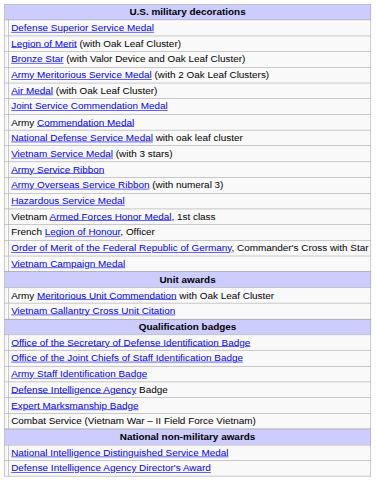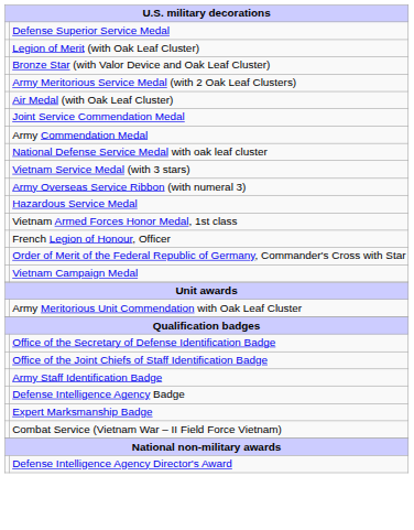 <table class="wikitable">
 <tr style="background:#ccf; text-align:center;">
 <td colspan=2><strong>U.S. military decorations</strong></td>
 </tr>
 <tr>
 <td></td>
 <td><a href='#'>Defense Superior Service Medal</a></td>
 </tr>
 <tr>
 <td></td>
 <td><a href='#'>Legion of Merit</a> (with Oak Leaf Cluster)</td>
 </tr>
 <tr>
 <td></td>
 <td><a href='#'>Bronze Star</a> (with Valor Device and Oak Leaf Cluster)</td>
 </tr>
 <tr>
 <td></td>
 <td><a href='#'>Army Meritorious Service Medal</a> (with 2 Oak Leaf Clusters)</td>
 </tr>
 <tr>
 <td></td>
 <td><a href='#'>Air Medal</a> (with Oak Leaf Cluster)</td>
 </tr>
 <tr>
 <td></td>
 <td><a href='#'>Joint Service Commendation Medal</a></td>
 </tr>
 <tr>
 <td></td>
 <td>Army <a href='#'>Commendation Medal</a></td>
 </tr>
 <tr>
 <td></td>
 <td><a href='#'>National Defense Service Medal</a> with oak leaf cluster</td>
 </tr>
 <tr>
 <td></td>
 <td><a href='#'>Vietnam Service Medal</a> (with 3 stars)</td>
 </tr>
 <tr>
-<td></td>
-<td><a href='#'>Army Service Ribbon</a></td>
-</tr>
-<tr>
 <td><span></span></td>
 <td><a href='#'>Army Overseas Service Ribbon</a> (with numeral 3)</td>
 </tr>
 <tr>
 <td></td>
 <td><a href='#'>Hazardous Service Medal</a></td>
 </tr>
 <tr>
 <td></td>
 <td>Vietnam <a href='#'>Armed Forces Honor Medal</a>, 1st class</td>
 </tr>
 <tr>
 <td></td>
 <td>French <a href='#'>Legion of Honour</a>, Officer</td>
 </tr>
 <tr>
 <td></td>
 <td><a href='#'>Order of Merit of the Federal Republic of Germany</a>, Commander's Cross with Star</td>
 </tr>
 <tr>
 <td></td>
 <td><a href='#'>Vietnam Campaign Medal</a></td>
 </tr>
 <tr>
 </tr>
 <tr style="background:#ccf; text-align:center;">
 <td colspan=2><strong>Unit awards</strong></td>
 </tr>
 <tr>
 <td></td>
 <td>Army <a href='#'>Meritorious Unit Commendation</a> with Oak Leaf Cluster</td>
-</tr>
-<tr>
-<td></td>
-<td><a href='#'>Vietnam Gallantry Cross Unit Citation</a></td>
 </tr>
 <tr>
 </tr>
 <tr style="background:#ccf; text-align:center;">
 <td colspan=2><strong>Qualification badges</strong></td>
 </tr>
 <tr>
 <td align=center></td>
 <td><a href='#'>Office of the Secretary of Defense Identification Badge</a></td>
 </tr>
 <tr>
 <td align=center></td>
 <td><a href='#'>Office of the Joint Chiefs of Staff Identification Badge</a></td>
 </tr>
 <tr>
 <td align=center></td>
 <td><a href='#'>Army Staff Identification Badge</a></td>
 </tr>
 <tr>
 <td align=center></td>
 <td><a href='#'>Defense Intelligence Agency</a> Badge</td>
 </tr>
 <tr>
 <td align=center></td>
 <td><a href='#'>Expert Marksmanship Badge</a></td>
 </tr>
 <tr>
 <td></td>
 <td>Combat Service (Vietnam War – II Field Force Vietnam)</td>
 </tr>
 <tr>
 </tr>
 <tr style="background:#ccf; text-align:center;">
 <td colspan=2><strong>National non-military awards</strong></td>
 </tr>
 <tr>
 <td></td>
-<td><a href='#'>National Intelligence Distinguished Service Medal</a></td>
-</tr>
-<tr>
-<td></td>
 <td><a href='#'>Defense Intelligence Agency Director's Award</a></td>
 </tr>
 </table>
